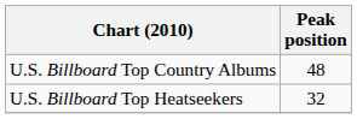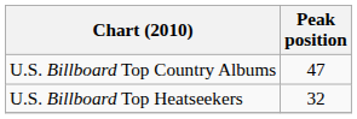 <table class="wikitable">
 <tr>
 <th>Chart (2010)</th>
 <th>Peak<br>position</th>
 </tr>
 <tr>
 <td>U.S. <em>Billboard</em> Top Country Albums</td>
-<td align="center">48</td>
+<td align="center">47</td>
 </tr>
 <tr>
 <td>U.S. <em>Billboard</em> Top Heatseekers</td>
 <td align="center">32</td>
 </tr>
 <tr>
 </tr>
 </table>
